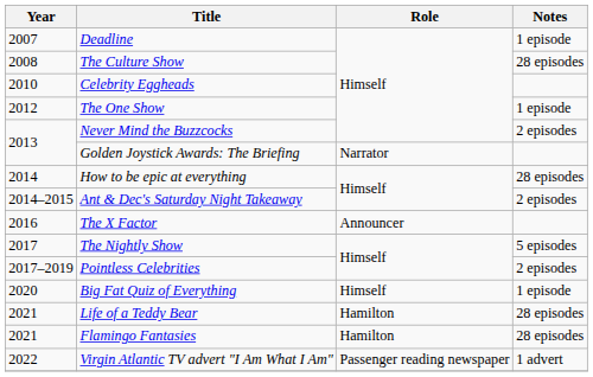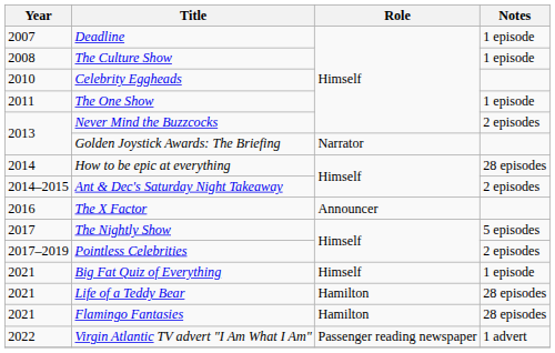 <table class="wikitable sortable">
 <tr>
 <th>Year</th>
 <th>Title</th>
 <th>Role</th>
 <th class="unsortable">Notes</th>
 </tr>
 <tr>
 <td>2007</td>
 <td><em><a href='#'>Deadline</a></em></td>
 <td rowspan="5">Himself</td>
 <td>1 episode</td>
 </tr>
 <tr>
 <td>2008</td>
 <td><em><a href='#'>The Culture Show</a></em></td>
-<td>28 episodes</td>
+<td>1 episode</td>
 </tr>
 <tr>
 <td>2010</td>
 <td><em><a href='#'>Celebrity Eggheads</a></em></td>
 <td></td>
 </tr>
 <tr>
-<td>2012</td>
+<td>2011</td>
 <td><em><a href='#'>The One Show</a></em></td>
 <td>1 episode</td>
 </tr>
 <tr>
 <td rowspan="2">2013</td>
 <td><em><a href='#'>Never Mind the Buzzcocks</a></em></td>
 <td>2 episodes</td>
 </tr>
 <tr>
 <td><em>Golden Joystick Awards: The Briefing</em></td>
 <td>Narrator</td>
 <td></td>
 </tr>
 <tr>
 <td>2014</td>
 <td><em>How to be epic at everything</em></td>
 <td rowspan="2">Himself</td>
 <td>28 episodes</td>
 </tr>
 <tr>
 <td>2014–2015</td>
 <td><em><a href='#'>Ant & Dec's Saturday Night Takeaway</a></em></td>
 <td>2 episodes</td>
 </tr>
 <tr>
 <td>2016</td>
 <td><em><a href='#'>The X Factor</a></em></td>
 <td>Announcer</td>
 <td></td>
 </tr>
 <tr>
 <td>2017</td>
 <td><em><a href='#'>The Nightly Show</a></em></td>
 <td rowspan="2">Himself</td>
 <td>5 episodes</td>
 </tr>
 <tr>
 <td>2017–2019</td>
 <td><em><a href='#'>Pointless Celebrities</a></em></td>
 <td>2 episodes</td>
 </tr>
 <tr>
-<td>2020</td>
+<td>2021</td>
 <td><em><a href='#'>Big Fat Quiz of Everything</a></em></td>
 <td rowspan="1">Himself</td>
 <td>1 episode</td>
 </tr>
 <tr>
 <td>2021</td>
 <td><em><a href='#'>Life of a Teddy Bear</a></em></td>
 <td rowspan="1">Hamilton</td>
 <td>28 episodes</td>
 </tr>
 <tr>
 <td>2021</td>
 <td><em><a href='#'>Flamingo Fantasies</a></em></td>
 <td rowspan="1">Hamilton</td>
 <td>28 episodes</td>
 </tr>
 <tr>
 <td>2022</td>
 <td><em><a href='#'>Virgin Atlantic</a> TV advert "I Am What I Am"</em></td>
 <td rowspan="1">Passenger reading newspaper</td>
 <td>1 advert</td>
 </tr>
 <tr>
 </tr>
 </table>
